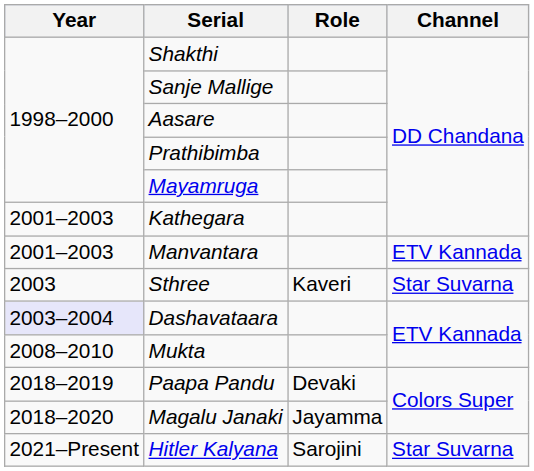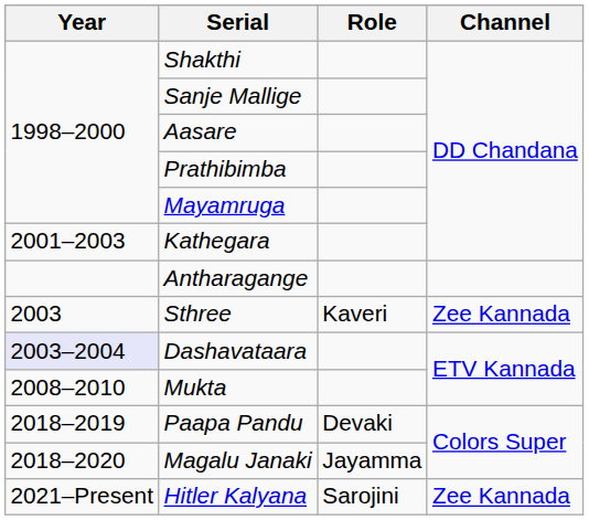 <table class="wikitable">
 <tr style="background:#b0c4de; text-align:center;">
 <th>Year</th>
 <th>Serial</th>
 <th>Role</th>
 <th>Channel</th>
 </tr>
 <tr>
 <td rowspan=5>1998–2000</td>
 <td><em>Shakthi</em></td>
 <td></td>
 <td rowspan=6><a href='#'>DD Chandana</a></td>
 </tr>
 <tr>
 <td><em>Sanje Mallige</em></td>
 <td></td>
 </tr>
 <tr>
 <td><em>Aasare</em></td>
 <td></td>
 </tr>
 <tr>
 <td><em>Prathibimba</em></td>
 <td></td>
 </tr>
 <tr>
 <td><em><a href='#'>Mayamruga</a></em></td>
 <td></td>
 </tr>
 <tr>
 <td>2001–2003</td>
 <td><em>Kathegara</em></td>
 <td></td>
 </tr>
 <tr>
-<td>2001–2003</td>
-<td><em>Manvantara</em></td>
 <td></td>
-<td><a href='#'>ETV Kannada</a></td>
+<td><em>Antharagange</em></td>
+<td></td>
+<td></td>
 </tr>
 <tr>
 <td>2003</td>
 <td><em>Sthree</em></td>
 <td>Kaveri</td>
-<td><a href='#'>Star Suvarna</a></td>
+<td><a href='#'>Zee Kannada</a></td>
 </tr>
 <tr>
 <td style="background: lavender;">2003–2004</td>
 <td><em>Dashavataara</em></td>
 <td></td>
 <td rowspan=2><a href='#'>ETV Kannada</a></td>
 </tr>
 <tr>
 <td>2008–2010</td>
 <td><em>Mukta</em></td>
 <td></td>
 </tr>
 <tr>
 <td>2018–2019</td>
 <td><em>Paapa Pandu</em></td>
 <td>Devaki</td>
 <td rowspan=2><a href='#'>Colors Super</a></td>
 </tr>
 <tr>
 <td>2018–2020</td>
 <td><em>Magalu Janaki</em></td>
 <td>Jayamma</td>
 </tr>
 <tr>
 <td>2021–Present</td>
 <td><em><a href='#'>Hitler Kalyana</a></em></td>
 <td>Sarojini</td>
-<td><a href='#'>Star Suvarna</a></td>
+<td><a href='#'>Zee Kannada</a></td>
 </tr>
 </table>
